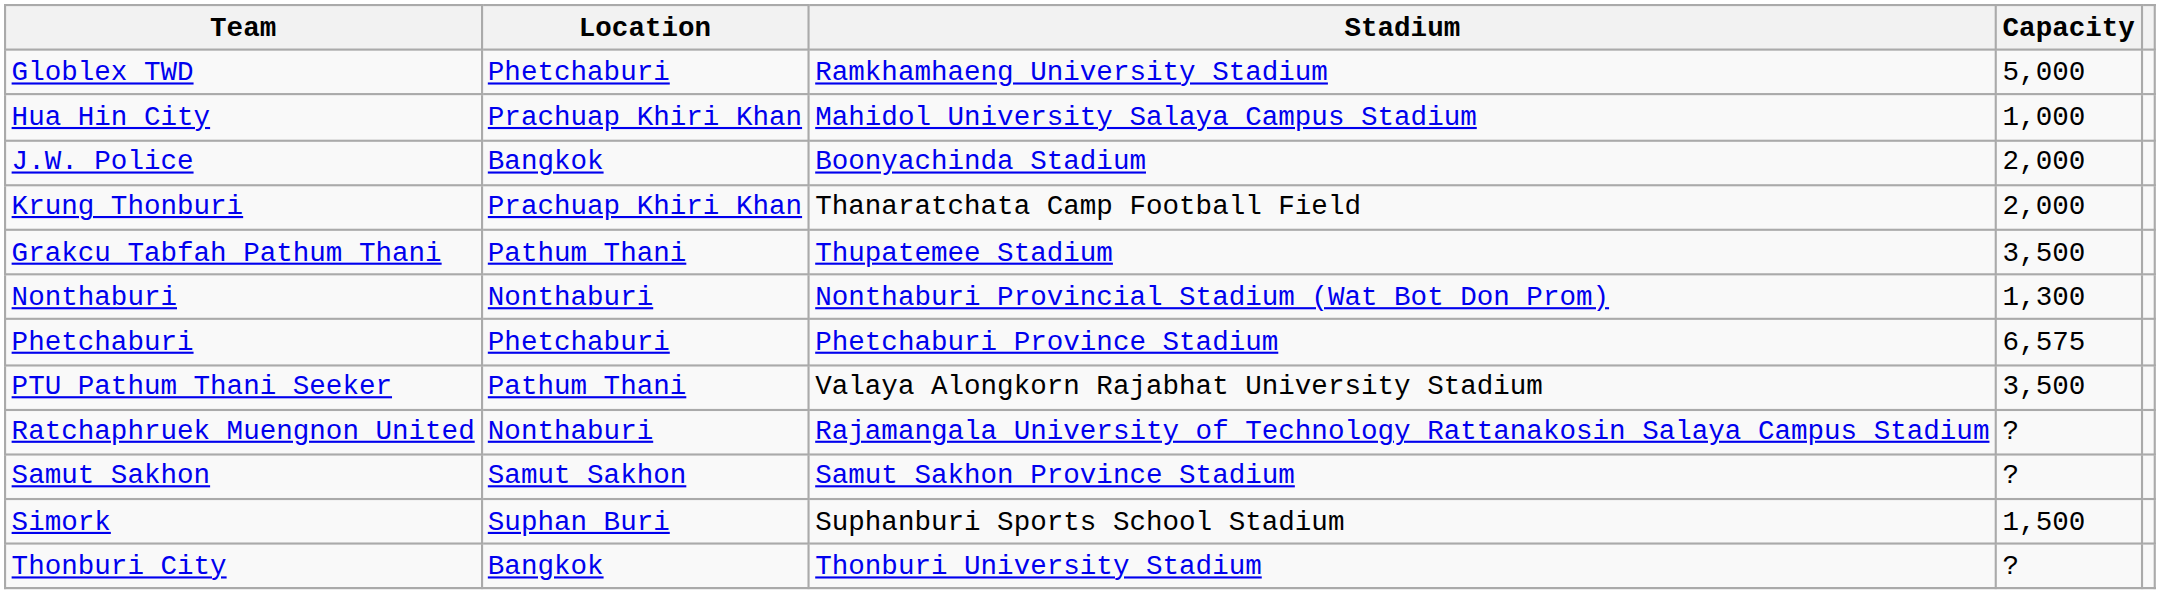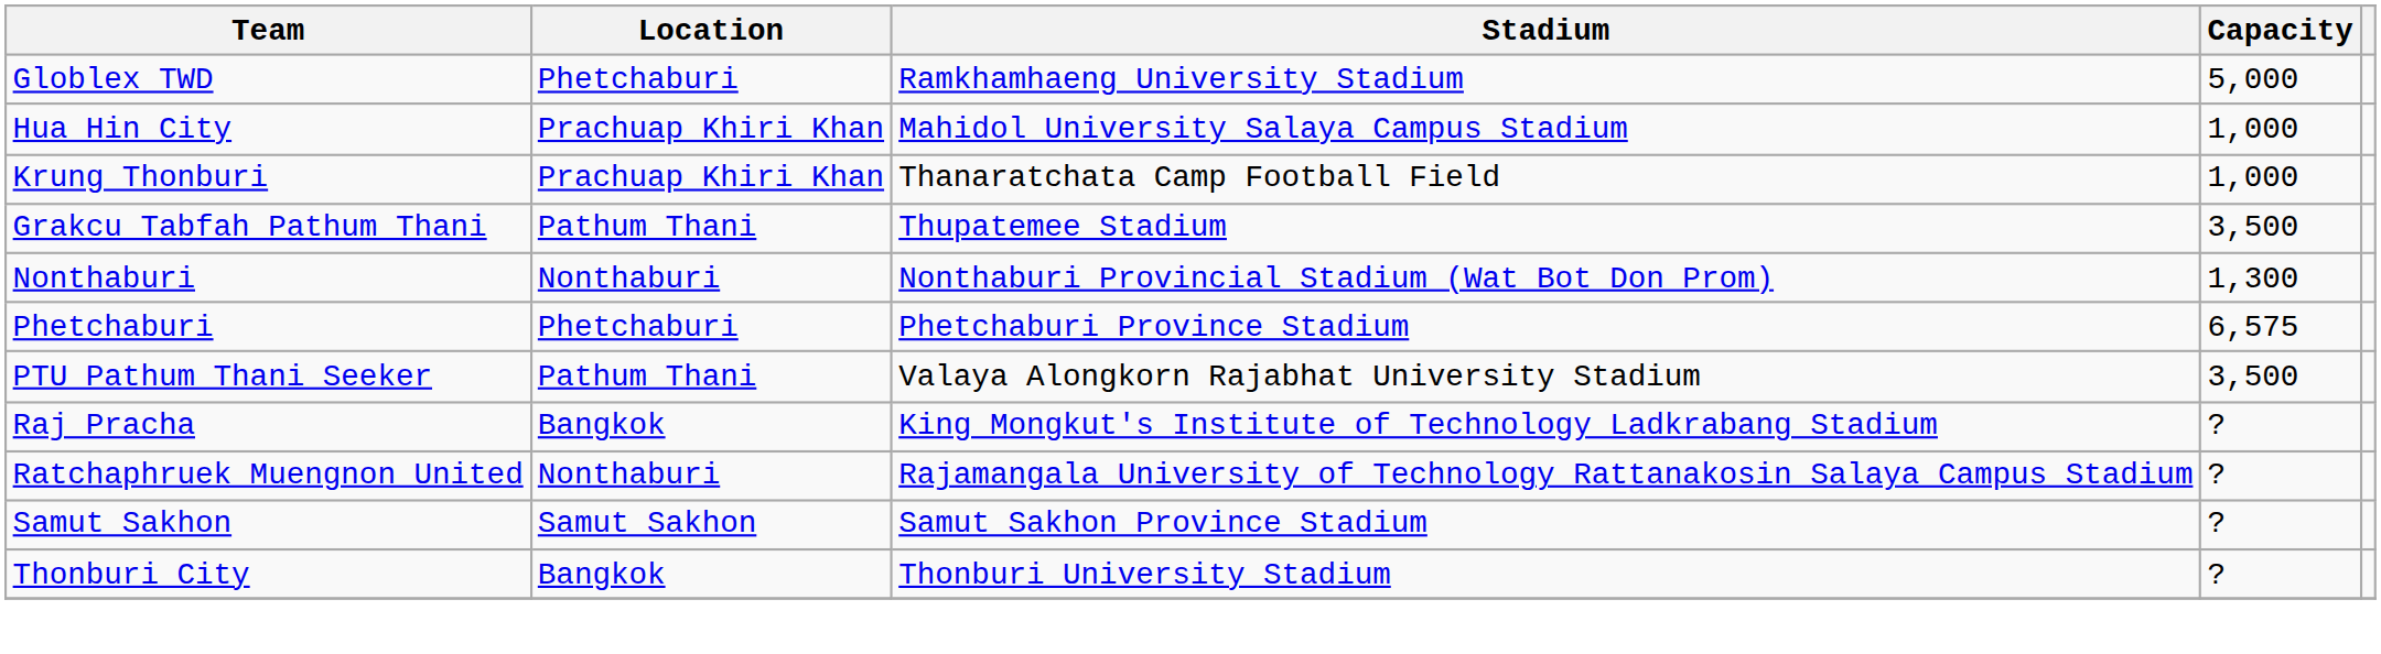 <table class="wikitable sortable">
 <tr>
 <th>Team</th>
 <th>Location</th>
 <th>Stadium</th>
 <th>Capacity</th>
 <th class="unsortable"></th>
 </tr>
 <tr>
 <td><a href='#'>Globlex TWD</a></td>
 <td><a href='#'>Phetchaburi</a></td>
 <td><a href='#'>Ramkhamhaeng University Stadium</a></td>
 <td>5,000</td>
 <td></td>
 </tr>
 <tr>
 <td><a href='#'>Hua Hin City</a></td>
 <td><a href='#'>Prachuap Khiri Khan</a></td>
 <td><a href='#'>Mahidol University Salaya Campus Stadium</a></td>
 <td>1,000</td>
 <td></td>
 </tr>
 <tr>
-<td><a href='#'>J.W. Police</a></td>
-<td><a href='#'>Bangkok</a></td>
-<td><a href='#'>Boonyachinda Stadium</a></td>
-<td>2,000</td>
-<td></td>
-</tr>
-<tr>
 <td><a href='#'>Krung Thonburi</a></td>
 <td><a href='#'>Prachuap Khiri Khan</a></td>
 <td>Thanaratchata Camp Football Field</td>
-<td>2,000</td>
+<td>1,000</td>
 <td></td>
 </tr>
 <tr>
 <td><a href='#'>Grakcu Tabfah Pathum Thani</a></td>
 <td><a href='#'>Pathum Thani</a></td>
 <td><a href='#'>Thupatemee Stadium</a></td>
 <td>3,500</td>
 <td></td>
 </tr>
 <tr>
 <td><a href='#'>Nonthaburi</a></td>
 <td><a href='#'>Nonthaburi</a></td>
 <td><a href='#'>Nonthaburi Provincial Stadium (Wat Bot Don Prom)</a></td>
 <td>1,300</td>
 <td></td>
 </tr>
 <tr>
 <td><a href='#'>Phetchaburi</a></td>
 <td><a href='#'>Phetchaburi</a></td>
 <td><a href='#'>Phetchaburi Province Stadium</a></td>
 <td>6,575</td>
 <td></td>
 </tr>
 <tr>
 <td><a href='#'>PTU Pathum Thani Seeker</a></td>
 <td><a href='#'>Pathum Thani</a></td>
 <td>Valaya Alongkorn Rajabhat University Stadium</td>
 <td>3,500</td>
 <td></td>
 </tr>
 <tr>
+<td><a href='#'>Raj Pracha</a></td>
+<td><a href='#'>Bangkok</a></td>
+<td><a href='#'>King Mongkut's Institute of Technology Ladkrabang Stadium</a></td>
+<td>?</td>
+<td></td>
+</tr>
+<tr>
 <td><a href='#'>Ratchaphruek Muengnon United</a></td>
 <td><a href='#'>Nonthaburi</a></td>
 <td><a href='#'>Rajamangala University of Technology Rattanakosin Salaya Campus Stadium</a></td>
 <td>?</td>
 <td></td>
 </tr>
 <tr>
 <td><a href='#'>Samut Sakhon</a></td>
 <td><a href='#'>Samut Sakhon</a></td>
 <td><a href='#'>Samut Sakhon Province Stadium</a></td>
 <td>?</td>
 <td></td>
 </tr>
 <tr>
-<td><a href='#'>Simork</a></td>
-<td><a href='#'>Suphan Buri</a></td>
-<td>Suphanburi Sports School Stadium</td>
-<td>1,500</td>
-<td></td>
-</tr>
-<tr>
 <td><a href='#'>Thonburi City</a></td>
 <td><a href='#'>Bangkok</a></td>
 <td><a href='#'>Thonburi University Stadium</a></td>
 <td>?</td>
 <td></td>
 </tr>
 <tr>
 </tr>
 </table>
